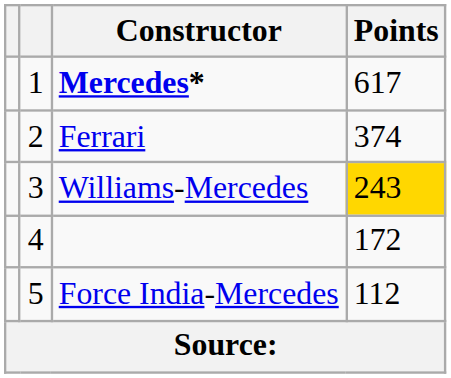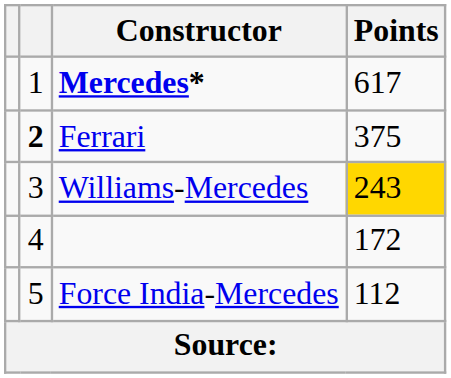 <table class="wikitable" style="font-size: 85%;">
 <tr>
 <th></th>
 <th></th>
 <th>Constructor</th>
 <th>Points</th>
 </tr>
 <tr>
 <td align="left"></td>
 <td align="center">1</td>
 <td> <strong><a href='#'>Mercedes</a>*</strong></td>
 <td align="left">617</td>
 </tr>
 <tr>
 <td align="left"></td>
-<td align="center">2</td>
+<td align="center"><strong>2</strong></td>
 <td> <a href='#'>Ferrari</a></td>
-<td align="left">374</td>
+<td align="left">375</td>
 </tr>
 <tr>
 <td align="left"></td>
 <td align="center">3</td>
 <td> <a href='#'>Williams</a>-<a href='#'>Mercedes</a></td>
 <td align="left" style="background: gold;">243</td>
 </tr>
 <tr>
 <td align="left"></td>
 <td align="center">4</td>
 <td></td>
 <td align="left">172</td>
 </tr>
 <tr>
 <td align="left"></td>
 <td align="center">5</td>
 <td> <a href='#'>Force India</a>-<a href='#'>Mercedes</a></td>
 <td align="left">112</td>
 </tr>
 <tr>
 <th colspan=4>Source:</th>
 </tr>
 </table>
